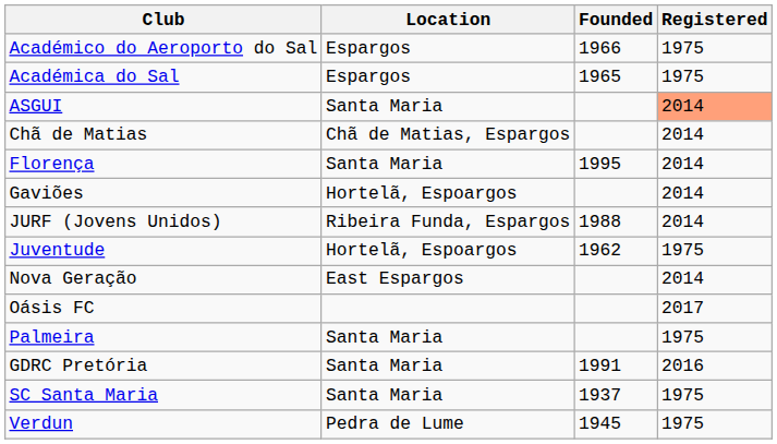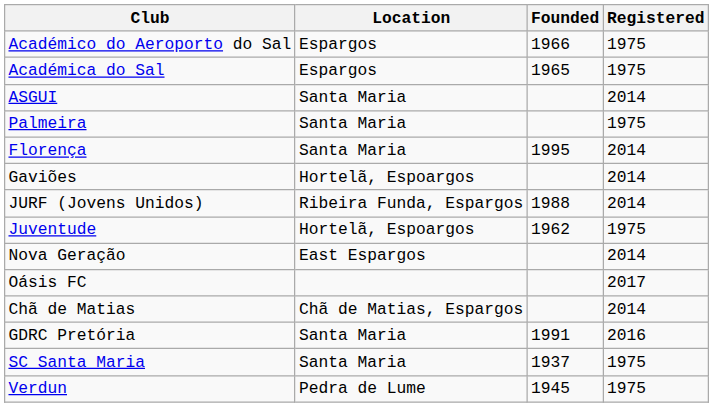 <table class="wikitable sortable">
 <tr>
 <th>Club</th>
 <th>Location</th>
 <th>Founded</th>
 <th>Registered</th>
 </tr>
 <tr>
 <td><a href='#'>Académico do Aeroporto</a> do Sal</td>
 <td>Espargos</td>
 <td>1966</td>
 <td>1975</td>
 </tr>
 <tr>
 <td><a href='#'>Académica do Sal</a></td>
 <td>Espargos</td>
 <td>1965</td>
 <td>1975</td>
 </tr>
 <tr>
 <td><a href='#'>ASGUI</a></td>
 <td>Santa Maria</td>
 <td></td>
-<td style="background: lightsalmon;">2014</td>
+<td>2014</td>
 </tr>
 <tr>
-<td>Chã de Matias</td>
-<td>Chã de Matias, Espargos</td>
+<td><a href='#'>Palmeira</a></td>
+<td>Santa Maria</td>
 <td></td>
-<td>2014</td>
+<td>1975</td>
 </tr>
 <tr>
 <td><a href='#'>Florença</a></td>
 <td>Santa Maria</td>
 <td>1995</td>
 <td>2014</td>
 </tr>
 <tr>
 <td>Gaviões</td>
 <td>Hortelã, Espoargos</td>
 <td></td>
 <td>2014</td>
 </tr>
 <tr>
 <td>JURF (Jovens Unidos)</td>
 <td>Ribeira Funda, Espargos</td>
 <td>1988</td>
 <td>2014</td>
 </tr>
 <tr>
 <td><a href='#'>Juventude</a></td>
 <td>Hortelã, Espoargos</td>
 <td>1962</td>
 <td>1975</td>
 </tr>
 <tr>
 <td>Nova Geração</td>
 <td>East Espargos</td>
 <td></td>
 <td>2014</td>
 </tr>
 <tr>
 <td>Oásis FC</td>
 <td></td>
 <td></td>
 <td>2017</td>
 </tr>
 <tr>
-<td><a href='#'>Palmeira</a></td>
-<td>Santa Maria</td>
+<td>Chã de Matias</td>
+<td>Chã de Matias, Espargos</td>
 <td></td>
-<td>1975</td>
+<td>2014</td>
 </tr>
 <tr>
 <td>GDRC Pretória</td>
 <td>Santa Maria</td>
 <td>1991</td>
 <td>2016</td>
 </tr>
 <tr>
 <td><a href='#'>SC Santa Maria</a></td>
 <td>Santa Maria</td>
 <td>1937</td>
 <td>1975</td>
 </tr>
 <tr>
 <td><a href='#'>Verdun</a></td>
 <td>Pedra de Lume</td>
 <td>1945</td>
 <td>1975</td>
 </tr>
 </table>
